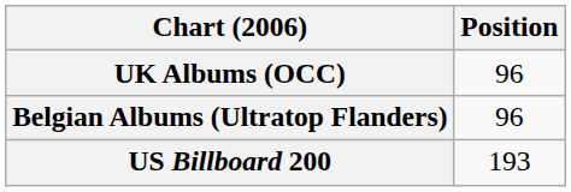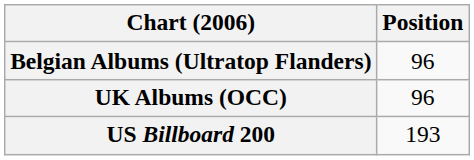 <table class="wikitable sortable plainrowheaders" style="text-align:center">
 <tr>
 <th scope="col">Chart (2006)</th>
 <th scope="col">Position</th>
 </tr>
 <tr>
-<th scope="row">UK Albums (OCC)</th>
+<th scope="row">Belgian Albums (Ultratop Flanders)</th>
 <td>96</td>
 </tr>
 <tr>
-<th scope="row">Belgian Albums (Ultratop Flanders)</th>
+<th scope="row">UK Albums (OCC)</th>
 <td>96</td>
 </tr>
 <tr>
 <th scope="row">US <em>Billboard</em> 200</th>
 <td>193</td>
 </tr>
 </table>
